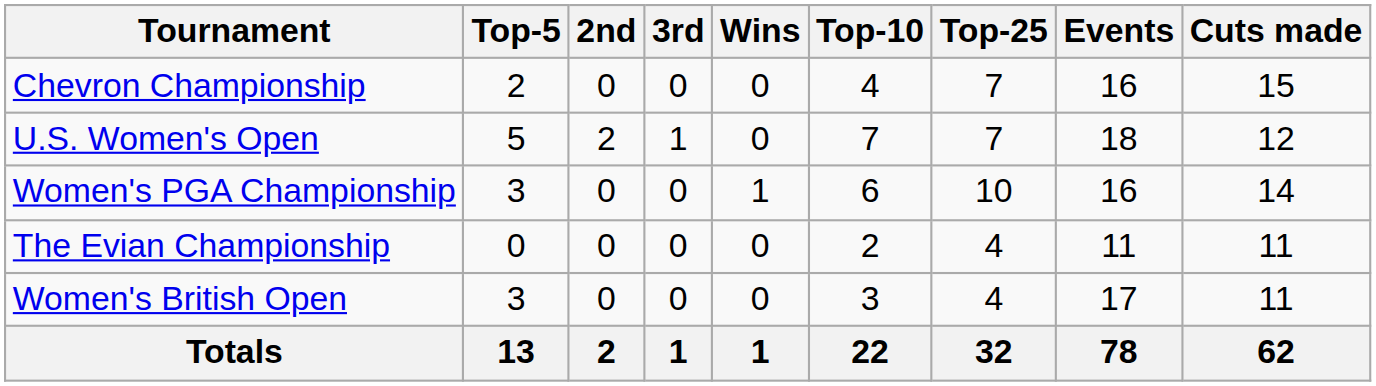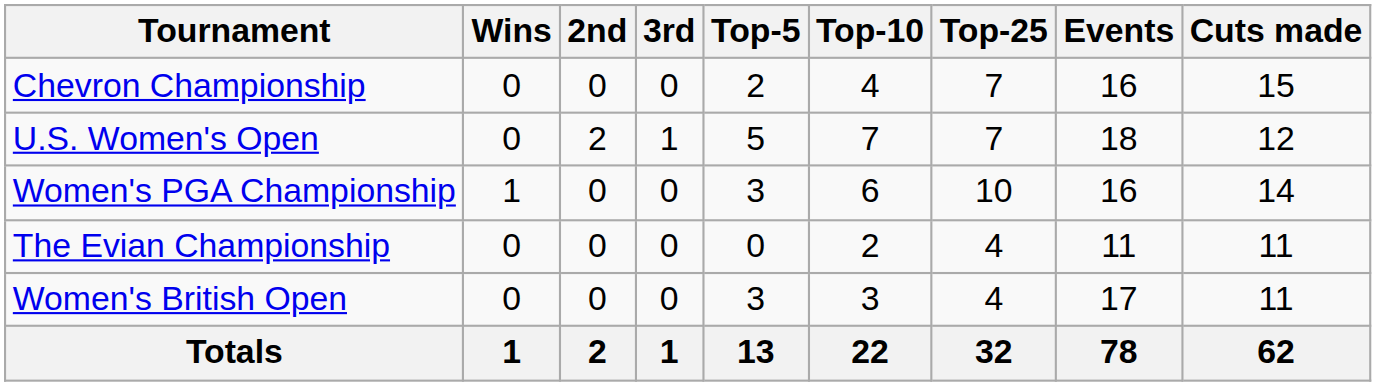 <table class=wikitable style=text-align:center>
 <tr>
 <th>Tournament</th>
-<th>Top-5</th>
+<th>Wins</th>
 <th>2nd</th>
 <th>3rd</th>
-<th>Wins</th>
+<th>Top-5</th>
 <th>Top-10</th>
 <th>Top-25</th>
 <th>Events</th>
 <th>Cuts made</th>
 </tr>
 <tr>
 <td align=left><a href='#'>Chevron Championship</a></td>
-<td>2</td>
 <td>0</td>
 <td>0</td>
 <td>0</td>
+<td>2</td>
 <td>4</td>
 <td>7</td>
 <td>16</td>
 <td>15</td>
 </tr>
 <tr>
 <td align=left><a href='#'>U.S. Women's Open</a></td>
-<td>5</td>
+<td>0</td>
 <td>2</td>
 <td>1</td>
-<td>0</td>
+<td>5</td>
 <td>7</td>
 <td>7</td>
 <td>18</td>
 <td>12</td>
 </tr>
 <tr>
 <td align=left><a href='#'>Women's PGA Championship</a></td>
-<td>3</td>
+<td>1</td>
 <td>0</td>
 <td>0</td>
-<td>1</td>
+<td>3</td>
 <td>6</td>
 <td>10</td>
 <td>16</td>
 <td>14</td>
 </tr>
 <tr>
 <td align=left><a href='#'>The Evian Championship</a></td>
 <td>0</td>
 <td>0</td>
 <td>0</td>
 <td>0</td>
 <td>2</td>
 <td>4</td>
 <td>11</td>
 <td>11</td>
 </tr>
 <tr>
 <td align=left><a href='#'>Women's British Open</a></td>
-<td>3</td>
 <td>0</td>
 <td>0</td>
 <td>0</td>
+<td>3</td>
 <td>3</td>
 <td>4</td>
 <td>17</td>
 <td>11</td>
 </tr>
 <tr>
 <th>Totals</th>
-<th>13</th>
+<th>1</th>
 <th>2</th>
 <th>1</th>
-<th>1</th>
+<th>13</th>
 <th>22</th>
 <th>32</th>
 <th>78</th>
 <th>62</th>
 </tr>
 </table>
